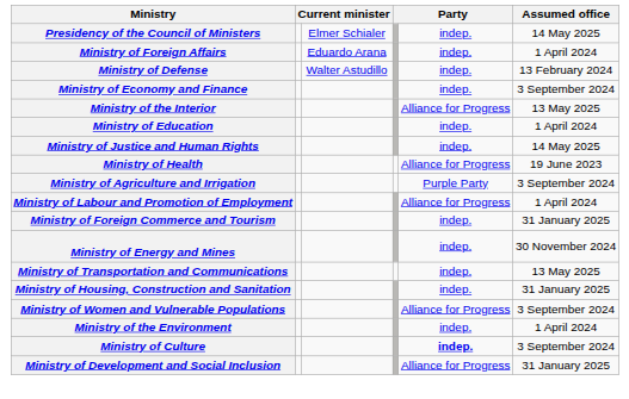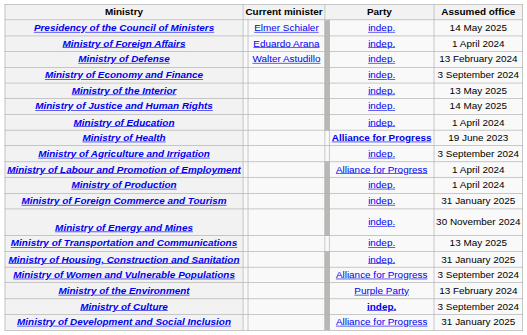 <table class="wikitable" style="margin:1em auto; text-align:center">
 <tr>
 <th>Ministry</th>
 <th colspan="2">Current minister</th>
 <th colspan="2">Party</th>
 <th>Assumed office</th>
 </tr>
 <tr>
 <th style="text-align:center"> <strong><em><a href='#'>Presidency of the Council of Ministers</a></em></strong></th>
 <td></td>
 <td><a href='#'>Elmer Schialer</a></td>
 <td bgcolor=#b9b8b5></td>
 <td><a href='#'>indep.</a></td>
 <td>14 May 2025</td>
 </tr>
 <tr>
 <th style="text-align:center">  <a href='#'><em>Ministry of Foreign Affairs</em></a></th>
 <td></td>
 <td><a href='#'>Eduardo Arana</a></td>
 <td bgcolor="#b9b8b5"></td>
 <td><a href='#'>indep.</a></td>
 <td>1 April 2024</td>
 </tr>
 <tr>
 <th style="text-align:center"> <a href='#'><em>Ministry of Defense</em></a></th>
 <td></td>
 <td><a href='#'>Walter Astudillo</a></td>
 <td bgcolor="#b9b8b5"></td>
 <td><a href='#'>indep.</a></td>
 <td>13 February 2024</td>
 </tr>
 <tr>
 <th style="text-align:center"> <a href='#'><em>Ministry of Economy and Finance</em></a></th>
 <td></td>
 <td></td>
 <td bgcolor=#b9b8b5></td>
 <td><a href='#'>indep.</a></td>
 <td>3 September 2024</td>
 </tr>
 <tr>
 <th style="text-align:center">  <a href='#'><em>Ministry of the Interior</em></a></th>
 <td></td>
 <td></td>
 <td bgcolor=#b9b8b5></td>
-<td><a href='#'>Alliance for Progress</a></td>
+<td><a href='#'>indep.</a></td>
 <td>13 May 2025</td>
+</tr>
+<tr>
+<th style="text-align:center"> <a href='#'><em>Ministry of Justice and Human Rights</em></a></th>
+<td></td>
+<td></td>
+<td bgcolor=#b9b8b5></td>
+<td><a href='#'>indep.</a></td>
+<td>14 May 2025</td>
 </tr>
 <tr>
 <th style="text-align:center">  <a href='#'><em>Ministry of Education</em></a></th>
 <td></td>
 <td></td>
 <td bgcolor=#b9b8b5></td>
 <td><a href='#'>indep.</a></td>
 <td>1 April 2024</td>
 </tr>
 <tr>
-<th style="text-align:center"> <a href='#'><em>Ministry of Justice and Human Rights</em></a></th>
-<td></td>
-<td></td>
-<td bgcolor=#b9b8b5></td>
-<td><a href='#'>indep.</a></td>
-<td>14 May 2025</td>
-</tr>
-<tr>
 <th style="text-align:center">  <a href='#'><em>Ministry of Health</em></a></th>
 <td></td>
 <td></td>
 <td bgcolor=></td>
-<td><a href='#'>Alliance for Progress</a></td>
+<td><strong><a href='#'>Alliance for Progress</a></strong></td>
 <td>19 June 2023</td>
 </tr>
 <tr>
 <th style="text-align:center">  <a href='#'><em>Ministry of Agriculture and Irrigation</em></a></th>
 <td></td>
 <td></td>
 <td bgcolor=></td>
-<td><a href='#'>Purple Party</a></td>
+<td><a href='#'>indep.</a></td>
 <td>3 September 2024</td>
 </tr>
 <tr>
 <th style="text-align:center">  <a href='#'><em>Ministry of Labour and Promotion of Employment</em></a></th>
 <td></td>
 <td></td>
 <td bgcolor=#b9b8b5></td>
 <td><a href='#'>Alliance for Progress</a></td>
+<td>1 April 2024</td>
+</tr>
+<tr>
+<th style="text-align:center"> <a href='#'><em>Ministry of Production</em></a></th>
+<td></td>
+<td></td>
+<td bgcolor=#b9b8b5></td>
+<td><a href='#'>indep.</a></td>
 <td>1 April 2024</td>
 </tr>
 <tr>
 <th style="text-align:center">  <a href='#'><em>Ministry of Foreign Commerce and Tourism</em></a></th>
 <td></td>
 <td></td>
 <td bgcolor=#b9b8b5></td>
 <td><a href='#'>indep.</a></td>
 <td>31 January 2025</td>
 </tr>
 <tr>
 <th style="text-align:center"><br> <a href='#'><em>Ministry of Energy and Mines</em></a></th>
 <td></td>
 <td></td>
 <td bgcolor=#b9b8b5></td>
 <td><a href='#'>indep.</a></td>
 <td>30 November 2024</td>
 </tr>
 <tr>
 <th style="text-align:center">  <a href='#'><em>Ministry of Transportation and Communications</em></a></th>
 <td></td>
 <td></td>
 <td bgcolor=></td>
 <td><a href='#'>indep.</a></td>
 <td>13 May 2025</td>
 </tr>
 <tr>
 <th style="text-align:center">  <a href='#'><em>Ministry of Housing, Construction and Sanitation</em></a></th>
 <td></td>
 <td></td>
 <td bgcolor="#b9b8b5"></td>
 <td><a href='#'>indep.</a></td>
 <td>31 January 2025</td>
 </tr>
 <tr>
 <th style="text-align:center">  <em><a href='#'>Ministry of Women and Vulnerable Populations</a></em></th>
 <td></td>
 <td></td>
 <td bgcolor="#b9b8b5"></td>
 <td><a href='#'>Alliance for Progress</a></td>
 <td>3 September 2024</td>
 </tr>
 <tr>
 <th style="text-align:center">  <a href='#'><em>Ministry of the Environment</em></a></th>
 <td></td>
 <td></td>
 <td bgcolor="#b9b8b5"></td>
-<td><a href='#'>indep.</a></td>
-<td>1 April 2024</td>
+<td><a href='#'>Purple Party</a></td>
+<td>13 February 2024</td>
 </tr>
 <tr>
 <th style="text-align:center">  <a href='#'><em>Ministry of Culture</em></a></th>
 <td></td>
 <td></td>
 <td bgcolor="#b9b8b5"></td>
 <td><strong><a href='#'>indep.</a></strong></td>
 <td>3 September 2024</td>
 </tr>
 <tr>
 <th style="text-align:center">  <a href='#'><em>Ministry of Development and Social Inclusion</em></a></th>
 <td></td>
 <td></td>
 <td bgcolor="#b9b8b5"></td>
 <td><a href='#'>Alliance for Progress</a></td>
 <td>31 January 2025</td>
 </tr>
 </table>
